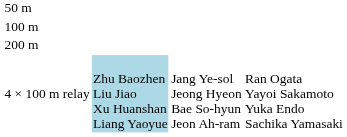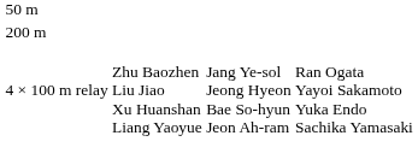 <table>
 <tr>
 <td>50 m</td>
-<td></td>
-<td></td>
-<td></td>
-</tr>
-<tr>
-<td>100 m</td>
 <td></td>
 <td></td>
 <td></td>
 </tr>
 <tr>
 <td>200 m</td>
 <td></td>
 <td></td>
 <td></td>
 </tr>
 <tr>
 <td>4 × 100 m relay</td>
-<td style="background: lightblue;"><br>Zhu Baozhen<br>Liu Jiao<br>Xu Huanshan<br>Liang Yaoyue</td>
+<td><br>Zhu Baozhen<br>Liu Jiao<br>Xu Huanshan<br>Liang Yaoyue</td>
 <td><br>Jang Ye-sol<br>Jeong Hyeon<br>Bae So-hyun<br>Jeon Ah-ram</td>
 <td><br>Ran Ogata<br>Yayoi Sakamoto<br>Yuka Endo<br>Sachika Yamasaki</td>
 </tr>
 </table>
